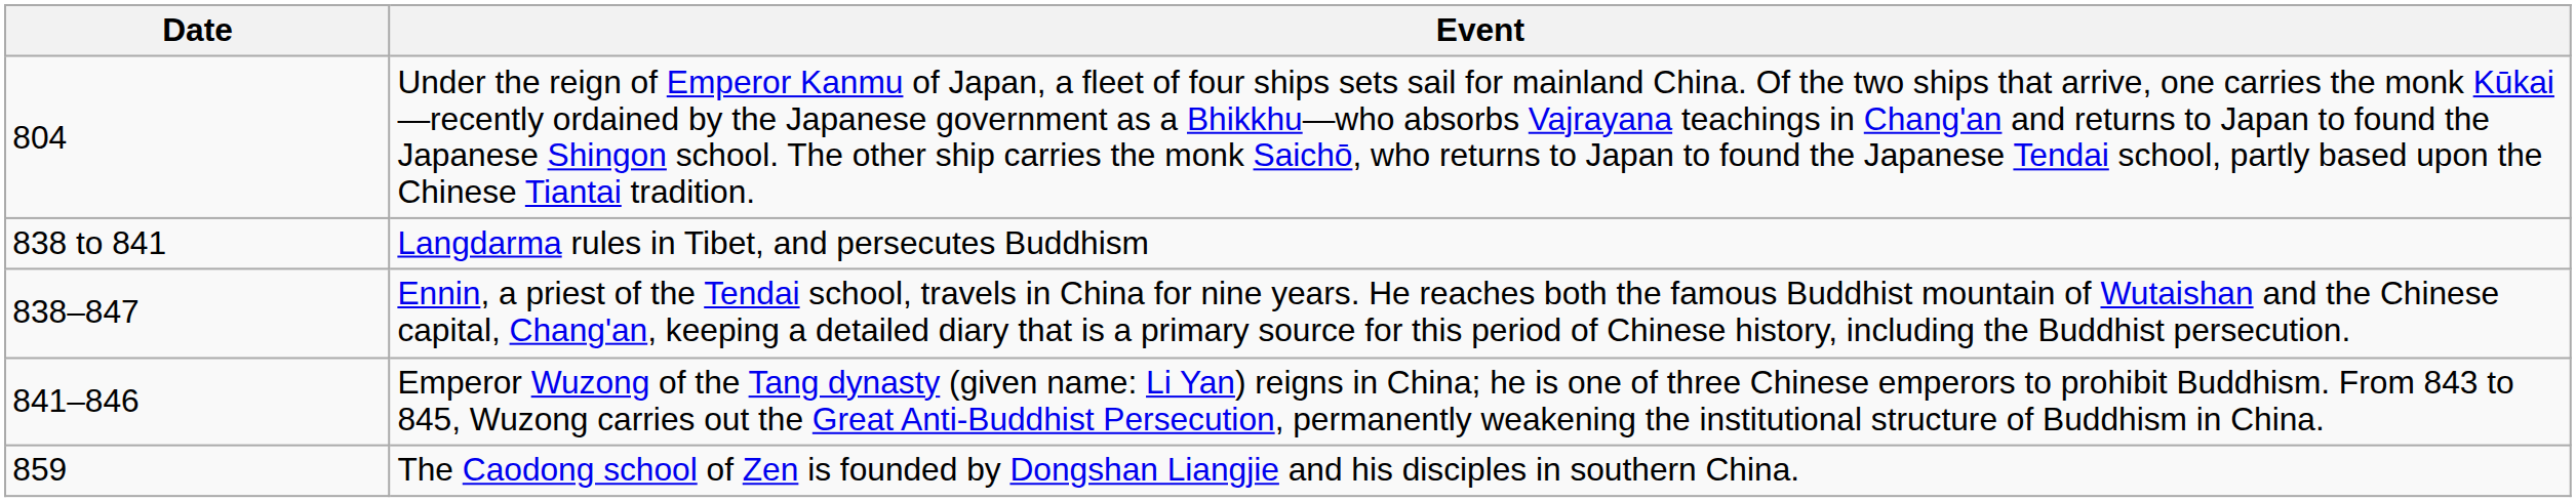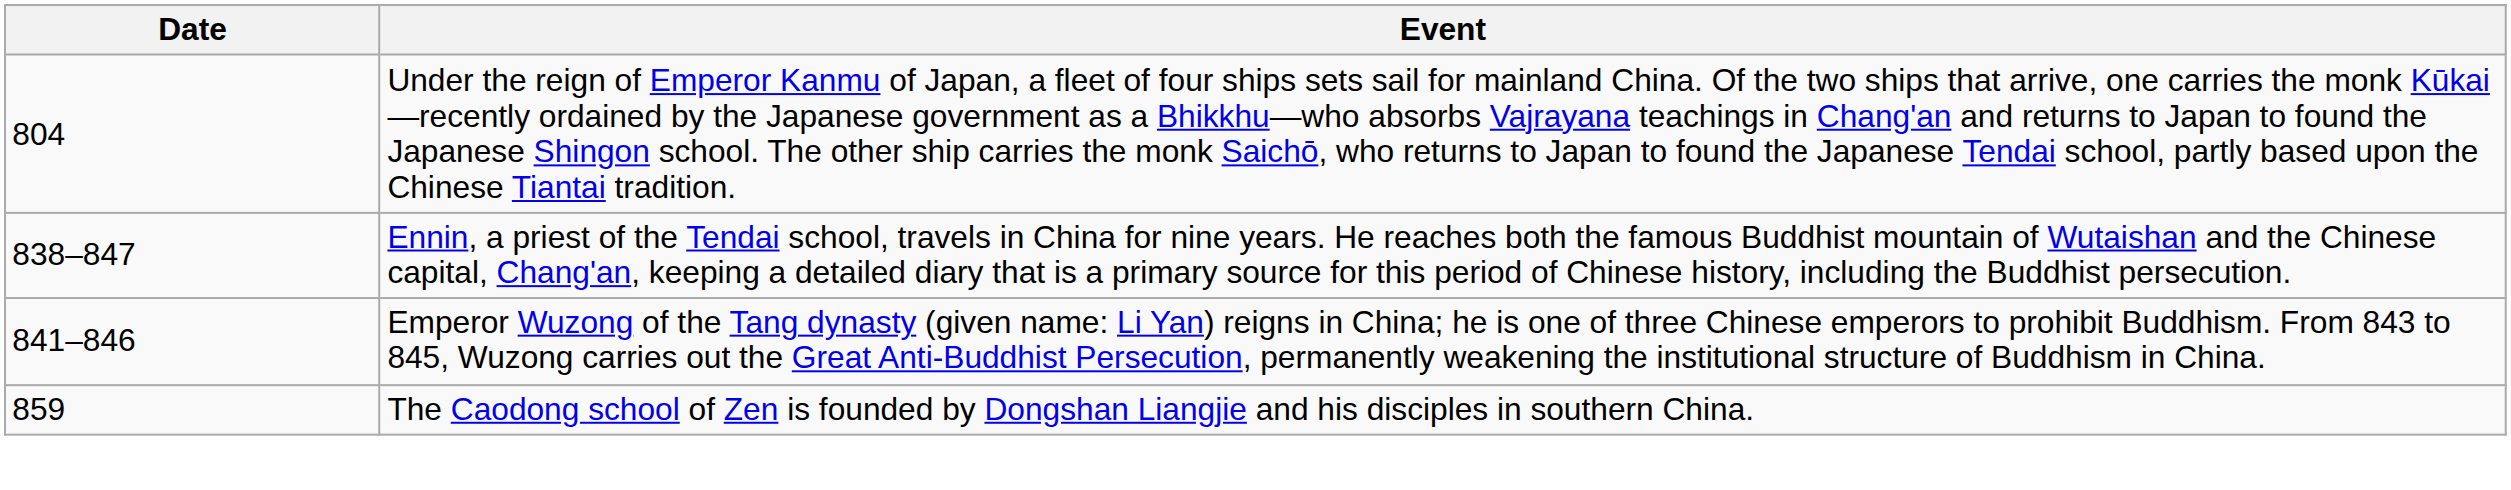 <table class="wikitable" width="100%">
 <tr>
 <th style="width:15%">Date</th>
 <th>Event</th>
 </tr>
 <tr>
 <td>804</td>
 <td>Under the reign of <a href='#'>Emperor Kanmu</a> of Japan, a fleet of four ships sets sail for mainland China. Of the two ships that arrive, one carries the monk <a href='#'>Kūkai</a>—recently ordained by the Japanese government as a <a href='#'>Bhikkhu</a>—who absorbs <a href='#'>Vajrayana</a> teachings in <a href='#'>Chang'an</a> and returns to Japan to found the Japanese <a href='#'>Shingon</a> school. The other ship carries the monk <a href='#'>Saichō</a>, who returns to Japan to found the Japanese <a href='#'>Tendai</a> school, partly based upon the Chinese <a href='#'>Tiantai</a> tradition.</td>
-</tr>
-<tr>
-<td>838 to 841</td>
-<td><a href='#'>Langdarma</a> rules in Tibet, and persecutes Buddhism</td>
 </tr>
 <tr>
 <td>838–847</td>
 <td><a href='#'>Ennin</a>, a priest of the <a href='#'>Tendai</a> school, travels in China for nine years. He reaches both the famous Buddhist mountain of <a href='#'>Wutaishan</a> and the Chinese capital, <a href='#'>Chang'an</a>, keeping a detailed diary that is a primary source for this period of Chinese history, including the Buddhist persecution.</td>
 </tr>
 <tr>
 <td>841–846</td>
 <td>Emperor <a href='#'>Wuzong</a> of the <a href='#'>Tang dynasty</a> (given name: <a href='#'>Li Yan</a>) reigns in China; he is one of three Chinese emperors to prohibit Buddhism. From 843 to 845, Wuzong carries out the <a href='#'>Great Anti-Buddhist Persecution</a>, permanently weakening the institutional structure of Buddhism in China.</td>
 </tr>
 <tr>
 <td>859</td>
 <td>The <a href='#'>Caodong school</a> of <a href='#'>Zen</a> is founded by <a href='#'>Dongshan Liangjie</a> and his disciples in southern China.</td>
 </tr>
 </table>
